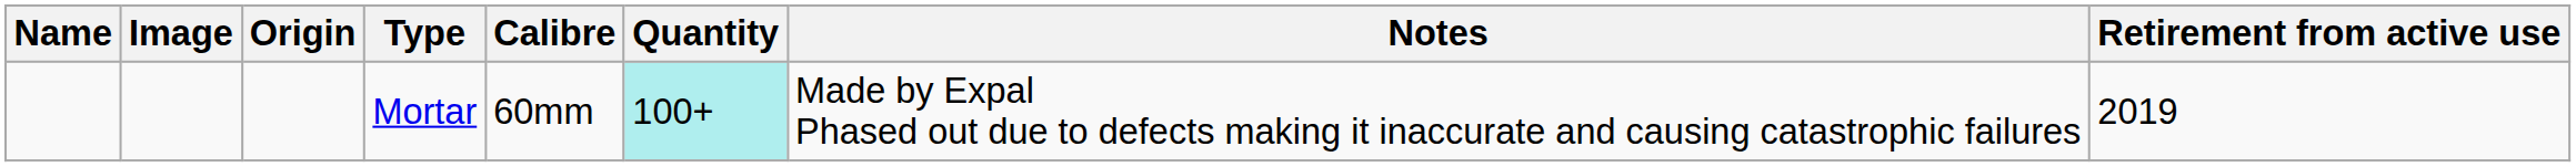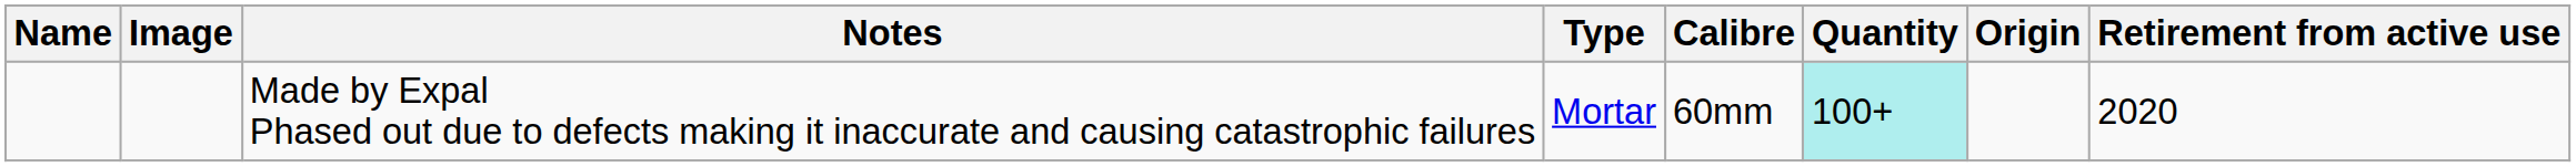 <table class="wikitable">
 <tr>
 <th>Name</th>
 <th>Image</th>
-<th>Origin</th>
+<th>Notes</th>
 <th>Type</th>
 <th>Calibre</th>
 <th>Quantity</th>
-<th>Notes</th>
+<th>Origin</th>
 <th>Retirement from active use</th>
 </tr>
 <tr>
 <td></td>
 <td></td>
-<td></td>
+<td>Made by Expal<br>Phased out due to defects making it inaccurate and causing catastrophic failures</td>
 <td><a href='#'>Mortar</a></td>
 <td>60mm</td>
 <td style="background: paleturquoise;">100+</td>
-<td>Made by Expal<br>Phased out due to defects making it inaccurate and causing catastrophic failures</td>
-<td>2019</td>
+<td></td>
+<td>2020</td>
 </tr>
 </table>
